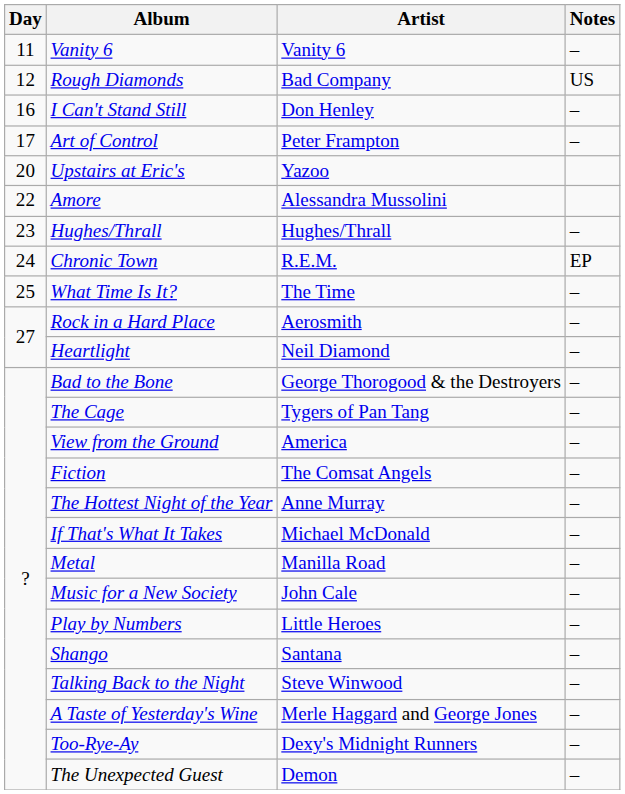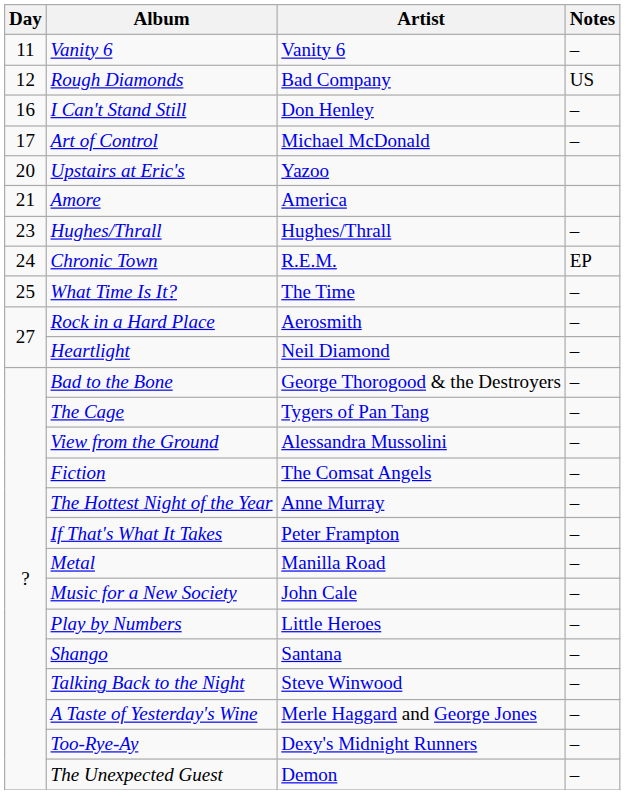 <table class="wikitable">
 <tr>
 <th>Day</th>
 <th>Album</th>
 <th>Artist</th>
 <th>Notes</th>
 </tr>
 <tr>
 <td align="center" rowspan="1">11</td>
 <td><em><a href='#'>Vanity 6</a></em></td>
 <td><a href='#'>Vanity 6</a></td>
 <td>–</td>
 </tr>
 <tr>
 <td align="center" rowspan="1">12</td>
 <td><em><a href='#'>Rough Diamonds</a></em></td>
 <td><a href='#'>Bad Company</a></td>
 <td>US</td>
 </tr>
 <tr>
 <td align="center" rowspan="1">16</td>
 <td><em><a href='#'>I Can't Stand Still</a></em></td>
 <td><a href='#'>Don Henley</a></td>
 <td>–</td>
 </tr>
 <tr>
 <td align="center" rowspan="1">17</td>
 <td><em><a href='#'>Art of Control</a></em></td>
-<td><a href='#'>Peter Frampton</a></td>
+<td><a href='#'>Michael McDonald</a></td>
 <td>–</td>
 </tr>
 <tr>
 <td align="center" rowspan="1">20</td>
 <td><em><a href='#'>Upstairs at Eric's</a></em></td>
 <td><a href='#'>Yazoo</a></td>
 <td></td>
 </tr>
 <tr>
-<td align="center" rowspan="1">22</td>
+<td align="center" rowspan="1">21</td>
 <td><em><a href='#'>Amore</a></em></td>
-<td><a href='#'>Alessandra Mussolini</a></td>
+<td><a href='#'>America</a></td>
 <td></td>
 </tr>
 <tr>
 <td align="center" rowspan="1">23</td>
 <td><em><a href='#'>Hughes/Thrall</a></em></td>
 <td><a href='#'>Hughes/Thrall</a></td>
 <td>–</td>
 </tr>
 <tr>
 <td align="center" rowspan="1">24</td>
 <td><em><a href='#'>Chronic Town</a></em></td>
 <td><a href='#'>R.E.M.</a></td>
 <td>EP</td>
 </tr>
 <tr>
 <td align="center" rowspan="1">25</td>
 <td><em><a href='#'>What Time Is It?</a></em></td>
 <td><a href='#'>The Time</a></td>
 <td>–</td>
 </tr>
 <tr>
 <td align="center" rowspan="2">27</td>
 <td><em><a href='#'>Rock in a Hard Place</a></em></td>
 <td><a href='#'>Aerosmith</a></td>
 <td>–</td>
 </tr>
 <tr>
 <td><em><a href='#'>Heartlight</a></em></td>
 <td><a href='#'>Neil Diamond</a></td>
 <td>–</td>
 </tr>
 <tr>
 <td align="center" rowspan="15">?</td>
 <td><em><a href='#'>Bad to the Bone</a></em></td>
 <td><a href='#'>George Thorogood</a> & the Destroyers</td>
 <td>–</td>
 </tr>
 <tr>
 <td><em><a href='#'>The Cage</a></em></td>
 <td><a href='#'>Tygers of Pan Tang</a></td>
 <td>–</td>
 </tr>
 <tr>
 <td><em><a href='#'>View from the Ground</a></em></td>
-<td><a href='#'>America</a></td>
+<td><a href='#'>Alessandra Mussolini</a></td>
 <td>–</td>
 </tr>
 <tr>
 <td><em><a href='#'>Fiction</a></em></td>
 <td><a href='#'>The Comsat Angels</a></td>
 <td>–</td>
 </tr>
 <tr>
 <td><em><a href='#'>The Hottest Night of the Year</a></em></td>
 <td><a href='#'>Anne Murray</a></td>
 <td>–</td>
 </tr>
 <tr>
 <td><em><a href='#'>If That's What It Takes</a></em></td>
-<td><a href='#'>Michael McDonald</a></td>
+<td><a href='#'>Peter Frampton</a></td>
 <td>–</td>
 </tr>
 <tr>
 <td><em><a href='#'>Metal</a></em></td>
 <td><a href='#'>Manilla Road</a></td>
 <td>–</td>
 </tr>
 <tr>
 <td><em><a href='#'>Music for a New Society</a></em></td>
 <td><a href='#'>John Cale</a></td>
 <td>–</td>
 </tr>
 <tr>
 <td><em><a href='#'>Play by Numbers</a></em></td>
 <td><a href='#'>Little Heroes</a></td>
 <td>–</td>
 </tr>
 <tr>
 <td><em><a href='#'>Shango</a></em></td>
 <td><a href='#'>Santana</a></td>
 <td>–</td>
 </tr>
 <tr>
 <td><em><a href='#'>Talking Back to the Night</a></em></td>
 <td><a href='#'>Steve Winwood</a></td>
 <td>–</td>
 </tr>
 <tr>
 <td><em><a href='#'>A Taste of Yesterday's Wine</a></em></td>
 <td><a href='#'>Merle Haggard</a> and <a href='#'>George Jones</a></td>
 <td>–</td>
 </tr>
 <tr>
 <td><em><a href='#'>Too-Rye-Ay</a></em></td>
 <td><a href='#'>Dexy's Midnight Runners</a></td>
 <td>–</td>
 </tr>
 <tr>
 <td><em>The Unexpected Guest</em></td>
 <td><a href='#'>Demon</a></td>
 <td>–</td>
 </tr>
 </table>
